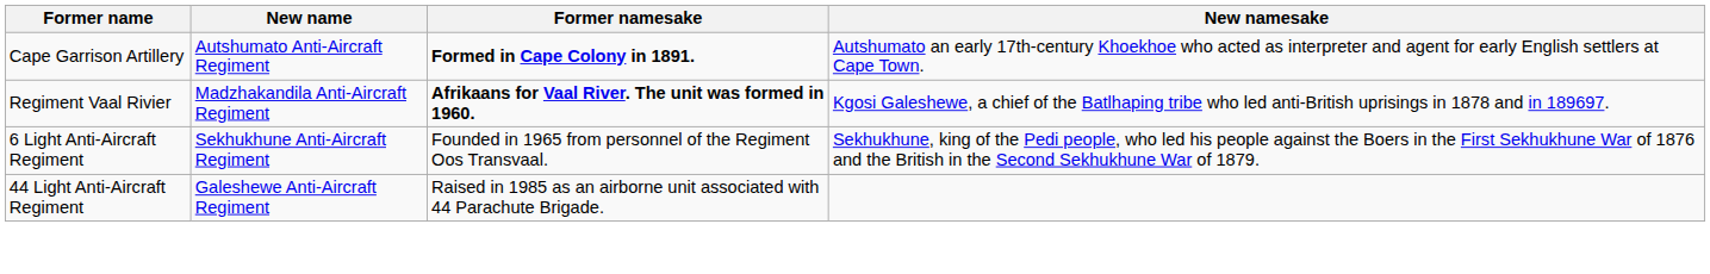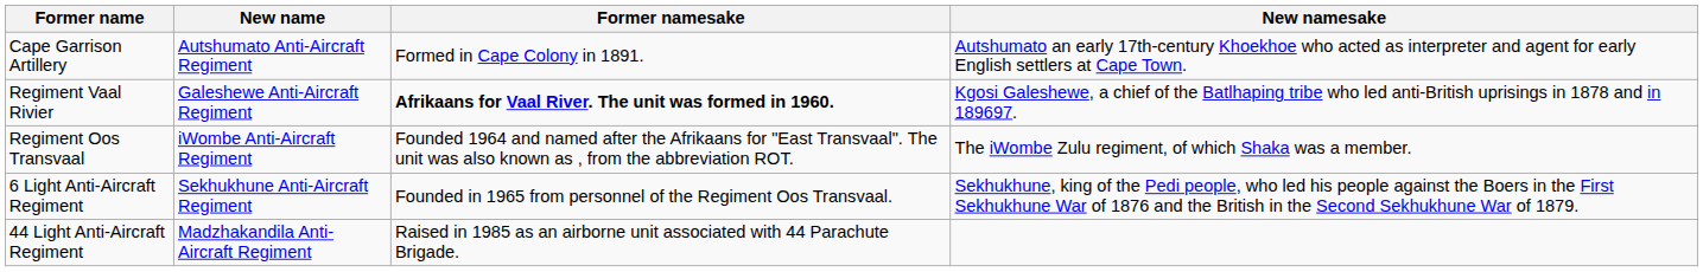 <table class="wikitable col1left col2left">
 <tr>
 <th>Former name</th>
 <th>New name</th>
 <th>Former namesake</th>
 <th>New namesake</th>
 </tr>
 <tr>
 <td>Cape Garrison Artillery</td>
 <td><a href='#'>Autshumato Anti-Aircraft Regiment</a></td>
-<td><strong>Formed in <a href='#'>Cape Colony</a> in 1891.</strong></td>
+<td>Formed in <a href='#'>Cape Colony</a> in 1891.</td>
 <td><a href='#'>Autshumato</a> an early 17th-century <a href='#'>Khoekhoe</a> who acted as interpreter and agent for early English settlers at <a href='#'>Cape Town</a>.</td>
 </tr>
 <tr>
 <td>Regiment Vaal Rivier</td>
-<td><a href='#'>Madzhakandila Anti-Aircraft Regiment</a></td>
+<td><a href='#'>Galeshewe Anti-Aircraft Regiment</a></td>
 <td><strong>Afrikaans for <a href='#'>Vaal River</a>. The unit was formed in 1960.</strong></td>
 <td><a href='#'>Kgosi Galeshewe</a>, a chief of the <a href='#'>Batlhaping tribe</a> who led anti-British uprisings in 1878 and <a href='#'>in 189697</a>.</td>
+</tr>
+<tr>
+<td>Regiment Oos Transvaal</td>
+<td><a href='#'>iWombe Anti-Aircraft Regiment</a></td>
+<td>Founded 1964 and named after the Afrikaans for "East Transvaal".  The unit was also known as , from the abbreviation ROT.</td>
+<td>The <a href='#'>iWombe</a> Zulu regiment, of which <a href='#'>Shaka</a> was a member.</td>
 </tr>
 <tr>
 <td>6 Light Anti-Aircraft Regiment</td>
 <td><a href='#'>Sekhukhune Anti-Aircraft Regiment</a></td>
 <td>Founded in 1965 from personnel of the Regiment Oos Transvaal.</td>
 <td><a href='#'>Sekhukhune</a>, king of the <a href='#'>Pedi people</a>, who led his people against the Boers in the <a href='#'>First Sekhukhune War</a> of 1876 and the British in the <a href='#'>Second Sekhukhune War</a> of 1879.</td>
 </tr>
 <tr>
 <td>44 Light Anti-Aircraft Regiment</td>
-<td><a href='#'>Galeshewe Anti-Aircraft Regiment</a></td>
+<td><a href='#'>Madzhakandila Anti-Aircraft Regiment</a></td>
 <td>Raised in 1985 as an airborne unit associated with 44 Parachute Brigade.</td>
 <td></td>
 </tr>
 </table>
